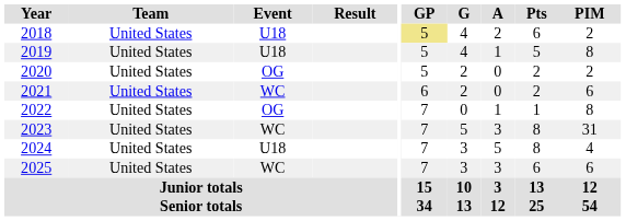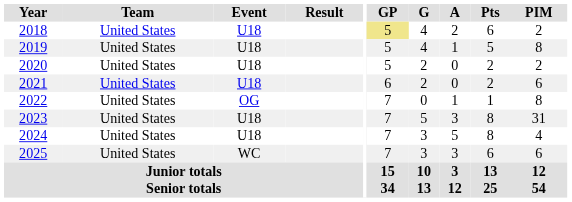 <table border="0" cellpadding="1" cellspacing="0" ID="Table3" style="text-align:center; width:40em;">
 <tr bgcolor="#e0e0e0">
 <th>Year</th>
 <th>Team</th>
 <th>Event</th>
 <th>Result</th>
 <th rowspan="102" bgcolor="#ffffff"></th>
 <th>GP</th>
 <th>G</th>
 <th>A</th>
 <th>Pts</th>
 <th>PIM</th>
 </tr>
 <tr>
 <td><a href='#'>2018</a></td>
 <td><a href='#'>United States</a></td>
 <td><a href='#'>U18</a></td>
 <td></td>
 <td style="background: khaki;">5</td>
 <td>4</td>
 <td>2</td>
 <td>6</td>
 <td>2</td>
 </tr>
 <tr bgcolor="f0f0f0">
 <td><a href='#'>2019</a></td>
 <td>United States</td>
 <td>U18</td>
 <td></td>
 <td>5</td>
 <td>4</td>
 <td>1</td>
 <td>5</td>
 <td>8</td>
 </tr>
 <tr>
 <td><a href='#'>2020</a></td>
 <td>United States</td>
-<td><a href='#'>OG</a></td>
+<td>U18</td>
 <td></td>
 <td>5</td>
 <td>2</td>
 <td>0</td>
 <td>2</td>
 <td>2</td>
 </tr>
 <tr bgcolor="f0f0f0">
 <td><a href='#'>2021</a></td>
 <td><a href='#'>United States</a></td>
-<td><a href='#'>WC</a></td>
+<td><a href='#'>U18</a></td>
 <td></td>
 <td>6</td>
 <td>2</td>
 <td>0</td>
 <td>2</td>
 <td>6</td>
 </tr>
 <tr>
 <td><a href='#'>2022</a></td>
 <td>United States</td>
 <td><a href='#'>OG</a></td>
 <td></td>
 <td>7</td>
 <td>0</td>
 <td>1</td>
 <td>1</td>
 <td>8</td>
 </tr>
 <tr bgcolor="f0f0f0">
 <td><a href='#'>2023</a></td>
 <td>United States</td>
-<td>WC</td>
+<td>U18</td>
 <td></td>
 <td>7</td>
 <td>5</td>
 <td>3</td>
 <td>8</td>
 <td>31</td>
 </tr>
 <tr>
 <td><a href='#'>2024</a></td>
 <td>United States</td>
 <td>U18</td>
 <td></td>
 <td>7</td>
 <td>3</td>
 <td>5</td>
 <td>8</td>
 <td>4</td>
 </tr>
 <tr bgcolor="f0f0f0">
 <td><a href='#'>2025</a></td>
 <td>United States</td>
 <td>WC</td>
 <td></td>
 <td>7</td>
 <td>3</td>
 <td>3</td>
 <td>6</td>
 <td>6</td>
 </tr>
 <tr bgcolor="#e0e0e0">
 <th colspan="4">Junior totals</th>
 <th>15</th>
 <th>10</th>
 <th>3</th>
 <th>13</th>
 <th>12</th>
 </tr>
 <tr bgcolor="#e0e0e0">
 <th colspan="4">Senior totals</th>
 <th>34</th>
 <th>13</th>
 <th>12</th>
 <th>25</th>
 <th>54</th>
 </tr>
 </table>
